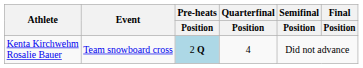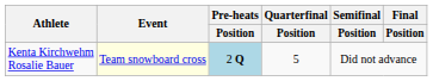 <table class="wikitable" style="font-size:90%">
 <tr>
 <th rowspan="2">Athlete</th>
 <th rowspan="2">Event</th>
 <th>Pre-heats</th>
 <th>Quarterfinal</th>
 <th>Semifinal</th>
 <th>Final</th>
 </tr>
 <tr style="font-size:95%">
 <th>Position</th>
 <th>Position</th>
 <th>Position</th>
 <th>Position</th>
 </tr>
 <tr align=center>
 <td align=left><a href='#'>Kenta Kirchwehm</a><br><a href='#'>Rosalie Bauer</a></td>
-<td align=left><a href='#'>Team snowboard cross</a></td>
+<td align=left style="background: lightyellow;"><a href='#'>Team snowboard cross</a></td>
 <td style="background: lightblue;">2 <strong>Q</strong></td>
-<td>4</td>
+<td>5</td>
 <td colspan=2>Did not advance</td>
 </tr>
 </table>
